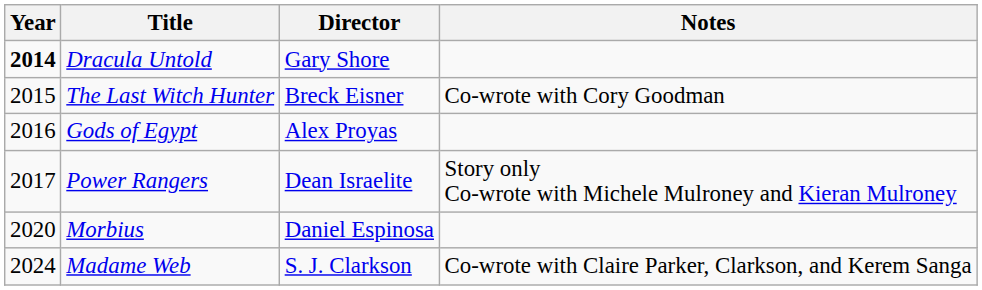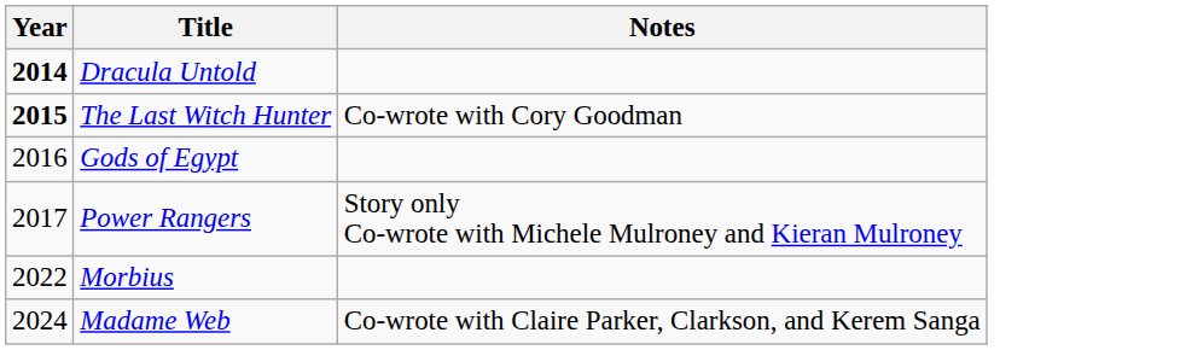 <table class="wikitable" style="margin-right: 0;">
 <tr>
 <th>Year</th>
 <th>Title</th>
-<th>Director</th>
 <th>Notes</th>
 </tr>
 <tr>
 <td><strong>2014</strong></td>
 <td><em><a href='#'>Dracula Untold</a></em></td>
-<td><a href='#'>Gary Shore</a></td>
 <td></td>
 </tr>
 <tr>
-<td>2015</td>
+<td><strong>2015</strong></td>
 <td><em><a href='#'>The Last Witch Hunter</a></em></td>
-<td><a href='#'>Breck Eisner</a></td>
 <td>Co-wrote with Cory Goodman</td>
 </tr>
 <tr>
 <td>2016</td>
 <td><em><a href='#'>Gods of Egypt</a></em></td>
-<td><a href='#'>Alex Proyas</a></td>
 <td></td>
 </tr>
 <tr>
 <td>2017</td>
 <td><em><a href='#'>Power Rangers</a></em></td>
-<td><a href='#'>Dean Israelite</a></td>
 <td>Story only<br>Co-wrote with Michele Mulroney and <a href='#'>Kieran Mulroney</a></td>
 </tr>
 <tr>
-<td>2020</td>
+<td>2022</td>
 <td><em><a href='#'>Morbius</a></em></td>
-<td><a href='#'>Daniel Espinosa</a></td>
 <td></td>
 </tr>
 <tr>
 <td>2024</td>
 <td><em><a href='#'>Madame Web</a></em></td>
-<td><a href='#'>S. J. Clarkson</a></td>
 <td>Co-wrote with Claire Parker, Clarkson, and Kerem Sanga</td>
 </tr>
 </table>
